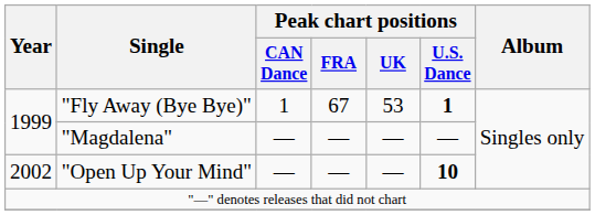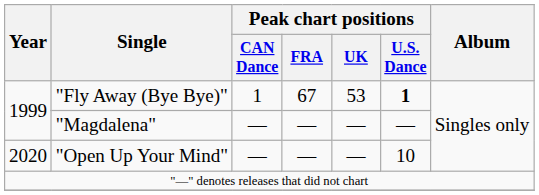 <table class="wikitable" style="text-align:center;">
 <tr>
 <th rowspan="2">Year</th>
 <th rowspan="2">Single</th>
 <th colspan="4">Peak chart positions</th>
 <th rowspan="2">Album</th>
 </tr>
 <tr style="font-size:smaller;">
 <th width="35"><a href='#'>CAN<br>Dance</a><br></th>
 <th width="35"><a href='#'>FRA</a><br></th>
 <th width="35"><a href='#'>UK</a><br></th>
 <th width="35"><a href='#'>U.S.<br>Dance</a><br></th>
 </tr>
 <tr>
 <td rowspan=2>1999</td>
 <td align="left">"Fly Away (Bye Bye)"</td>
 <td>1</td>
 <td>67</td>
 <td>53</td>
 <td><strong>1</strong></td>
 <td align="left" rowspan="3">Singles only</td>
 </tr>
 <tr>
 <td align="left">"Magdalena"</td>
 <td>—</td>
 <td>—</td>
 <td>—</td>
 <td>—</td>
 </tr>
 <tr>
-<td>2002</td>
+<td>2020</td>
 <td align="left">"Open Up Your Mind"</td>
 <td>—</td>
 <td>—</td>
 <td>—</td>
-<td><strong>10</strong></td>
+<td>10</td>
 </tr>
 <tr>
 <td colspan="15" style="font-size:8pt">"—" denotes releases that did not chart</td>
 </tr>
 <tr>
 </tr>
 </table>
